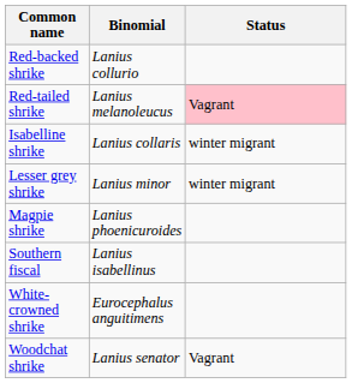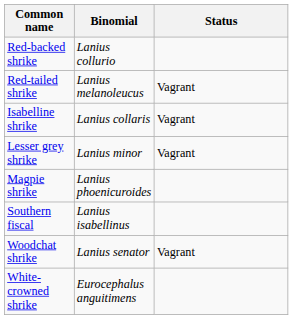 <table width=60% class="wikitable">
 <tr>
 <th width=25%>Common name</th>
 <th width=25%>Binomial</th>
 <th width=50%>Status</th>
 </tr>
 <tr>
 <td><a href='#'>Red-backed shrike</a></td>
 <td><em>Lanius collurio</em></td>
 <td></td>
 </tr>
 <tr>
 <td><a href='#'>Red-tailed shrike</a></td>
 <td><em>Lanius melanoleucus</em></td>
-<td style="background: pink;">Vagrant</td>
+<td>Vagrant</td>
 </tr>
 <tr>
 <td><a href='#'>Isabelline shrike</a></td>
 <td><em>Lanius collaris</em></td>
-<td>winter migrant</td>
+<td>Vagrant</td>
 </tr>
 <tr>
 <td><a href='#'>Lesser grey shrike</a></td>
 <td><em>Lanius minor</em></td>
-<td>winter migrant</td>
+<td>Vagrant</td>
 </tr>
 <tr>
 <td><a href='#'>Magpie shrike</a></td>
 <td><em>Lanius phoenicuroides</em></td>
 <td></td>
 </tr>
 <tr>
 <td><a href='#'>Southern fiscal</a></td>
 <td><em>Lanius isabellinus</em></td>
 <td></td>
 </tr>
 <tr>
+<td><a href='#'>Woodchat shrike</a></td>
+<td><em>Lanius senator</em></td>
+<td>Vagrant</td>
+</tr>
+<tr>
 <td><a href='#'>White-crowned shrike</a></td>
 <td><em>Eurocephalus anguitimens</em></td>
 <td></td>
 </tr>
-<tr>
-<td><a href='#'>Woodchat shrike</a></td>
-<td><em>Lanius senator</em></td>
-<td>Vagrant</td>
-</tr>
 </table>
